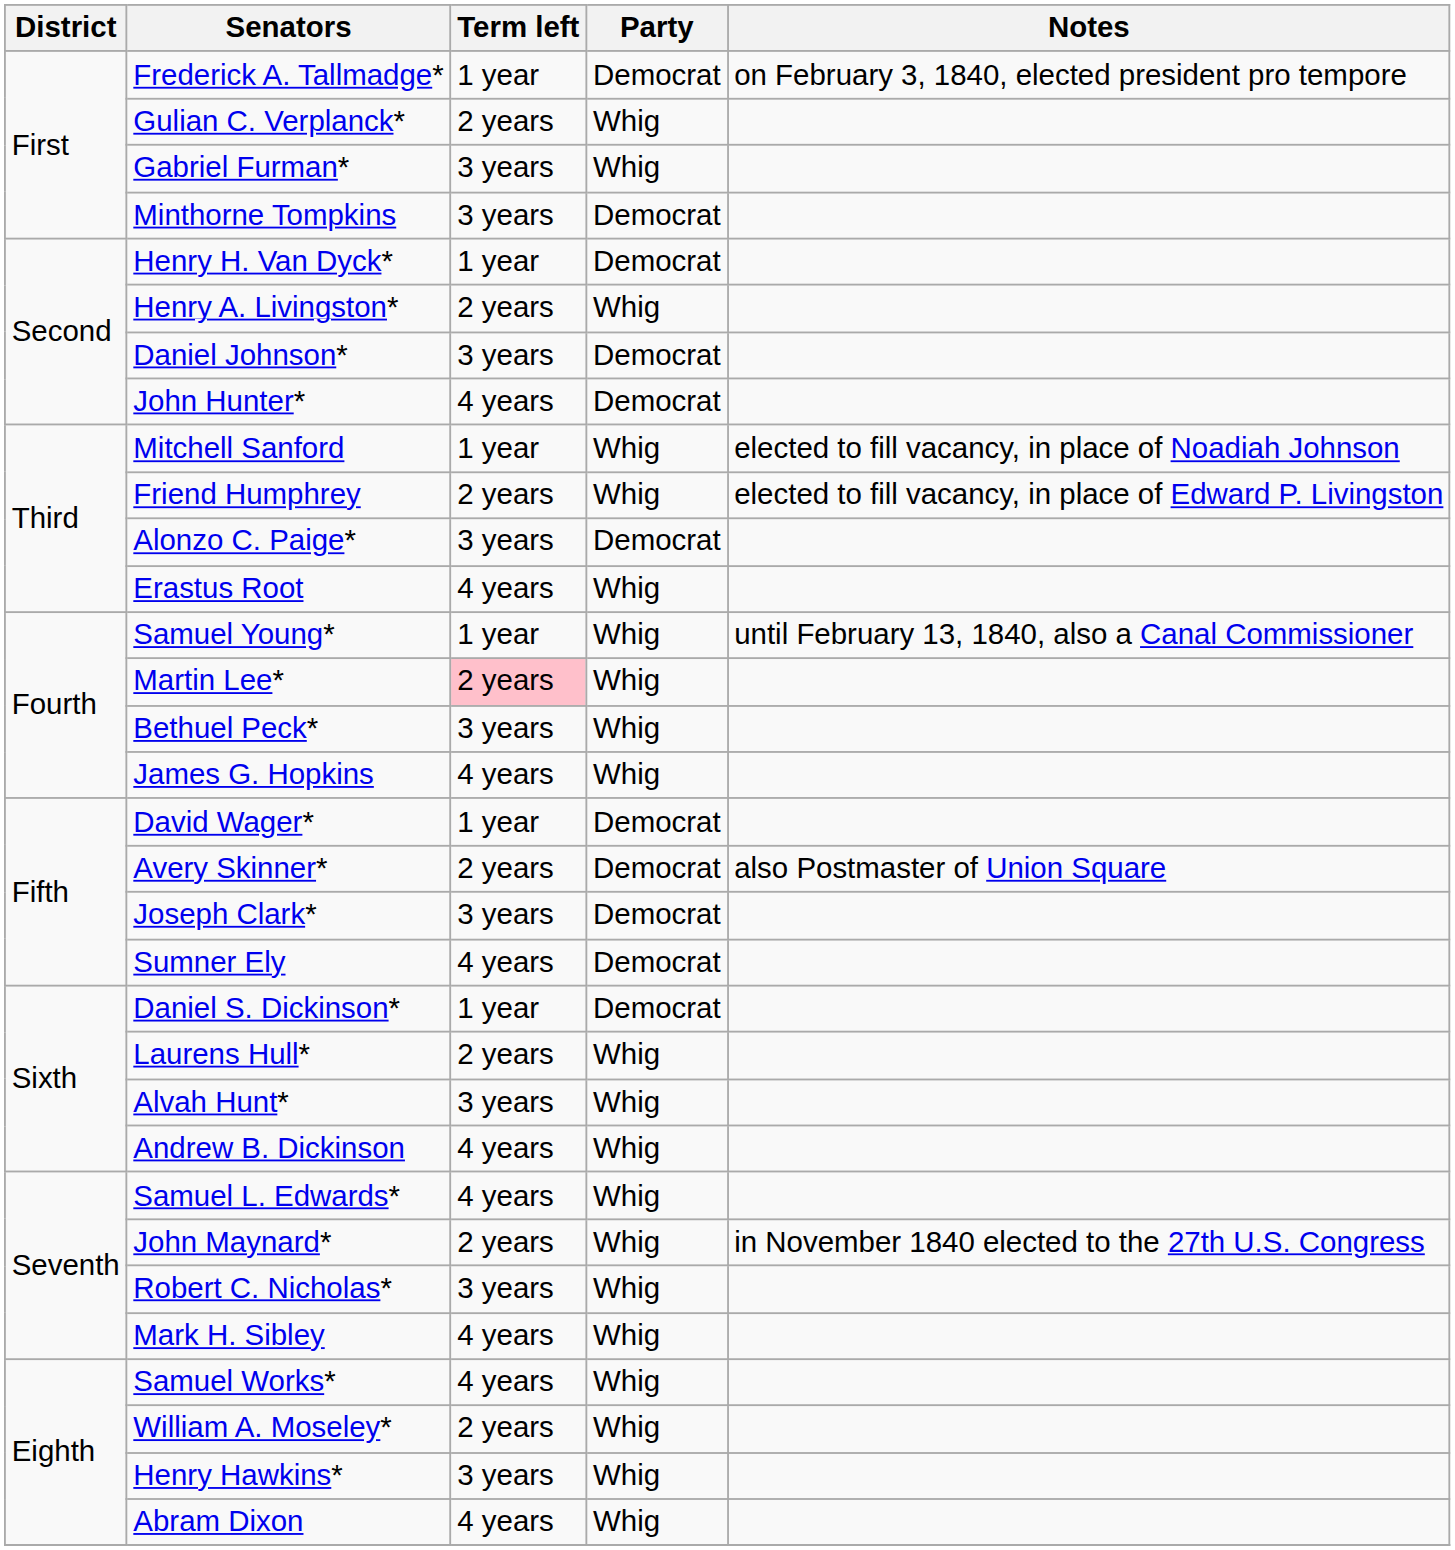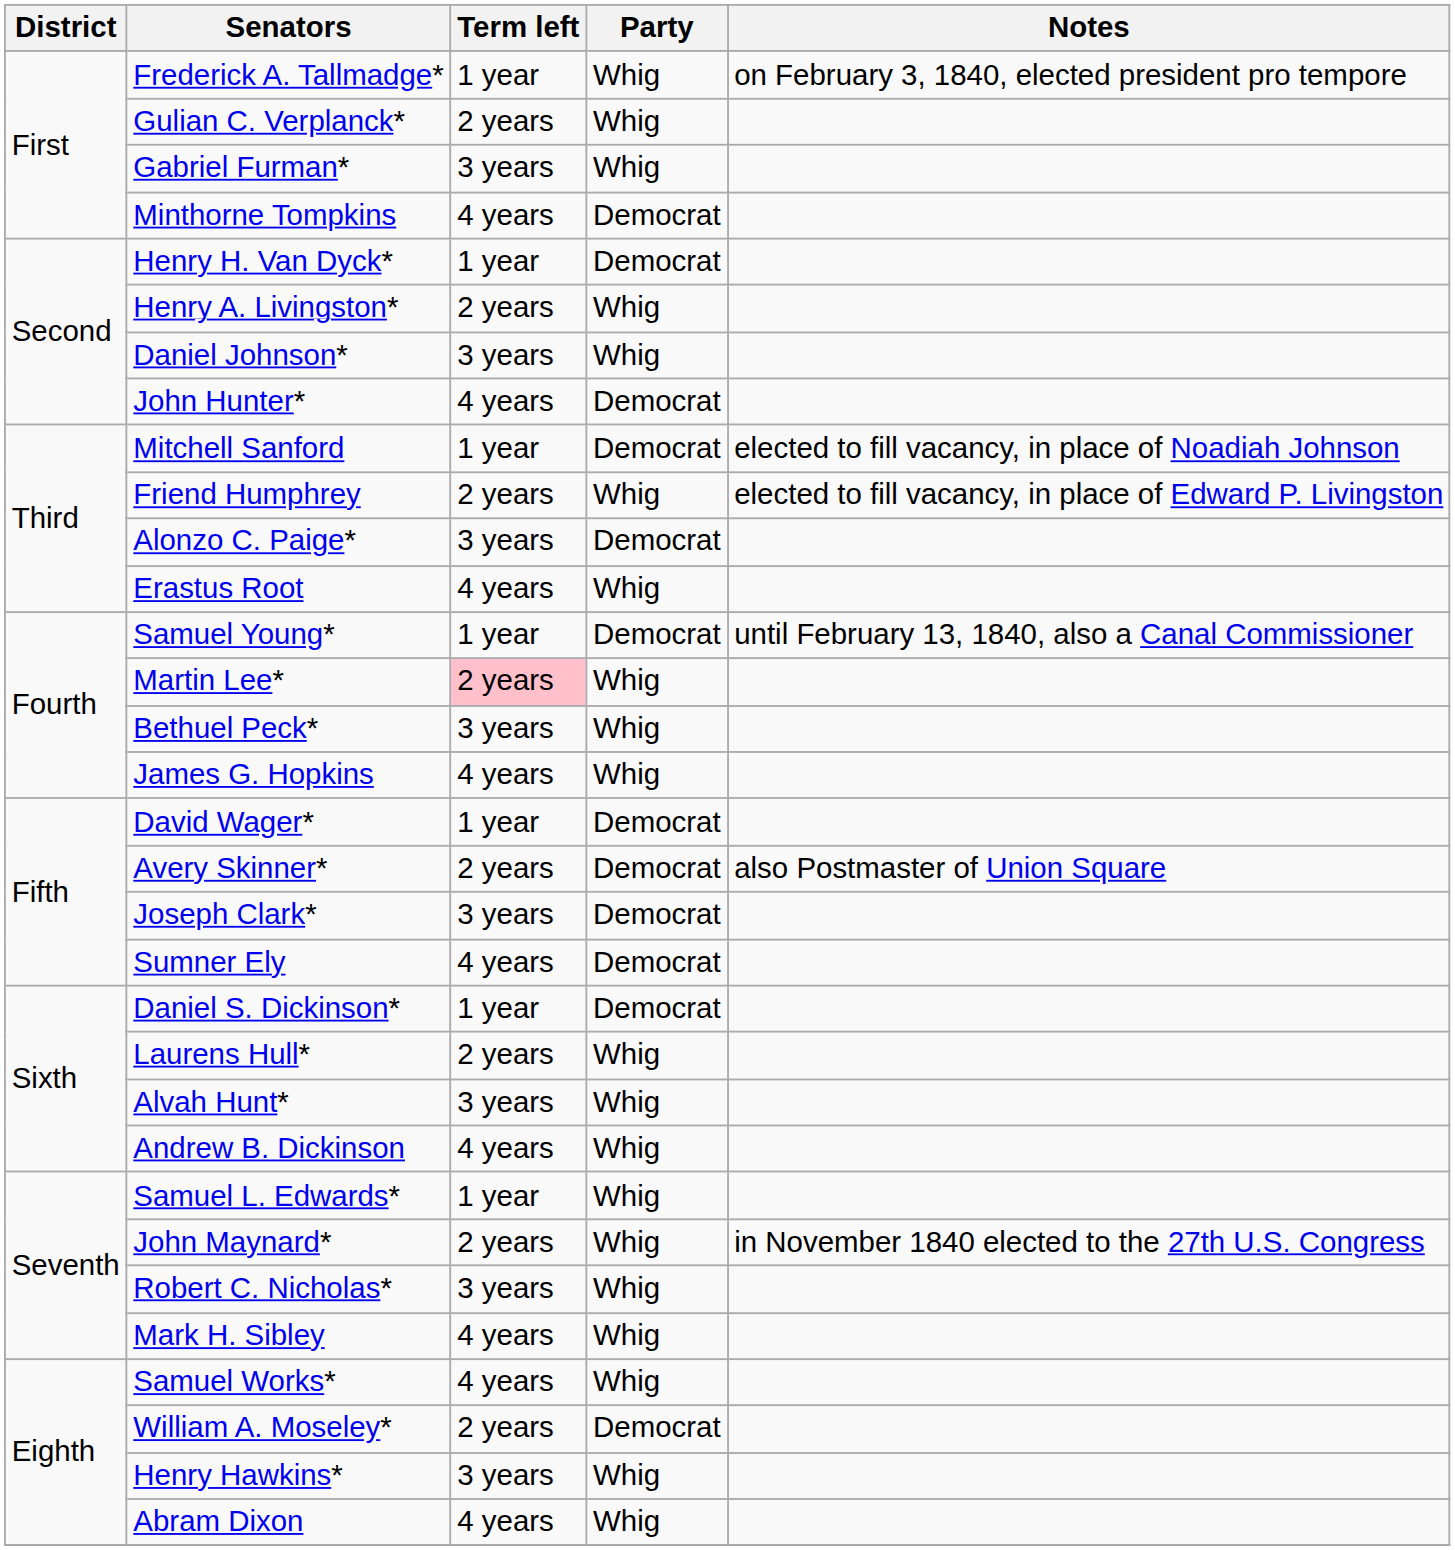 <table class=wikitable>
 <tr>
 <th>District</th>
 <th>Senators</th>
 <th>Term left</th>
 <th>Party</th>
 <th>Notes</th>
 </tr>
 <tr>
 <td rowspan="4">First</td>
 <td><a href='#'>Frederick A. Tallmadge</a>*</td>
 <td>1 year</td>
-<td>Democrat</td>
+<td>Whig</td>
 <td>on February 3, 1840, elected president pro tempore</td>
 </tr>
 <tr>
 <td><a href='#'>Gulian C. Verplanck</a>*</td>
 <td>2 years</td>
 <td>Whig</td>
 <td></td>
 </tr>
 <tr>
 <td><a href='#'>Gabriel Furman</a>*</td>
 <td>3 years</td>
 <td>Whig</td>
 <td></td>
 </tr>
 <tr>
 <td><a href='#'>Minthorne Tompkins</a></td>
-<td>3 years</td>
+<td>4 years</td>
 <td>Democrat</td>
 <td></td>
 </tr>
 <tr>
 <td rowspan="4">Second</td>
 <td><a href='#'>Henry H. Van Dyck</a>*</td>
 <td>1 year</td>
 <td>Democrat</td>
 <td></td>
 </tr>
 <tr>
 <td><a href='#'>Henry A. Livingston</a>*</td>
 <td>2 years</td>
 <td>Whig</td>
 <td></td>
 </tr>
 <tr>
 <td><a href='#'>Daniel Johnson</a>*</td>
 <td>3 years</td>
-<td>Democrat</td>
+<td>Whig</td>
 <td></td>
 </tr>
 <tr>
 <td><a href='#'>John Hunter</a>*</td>
 <td>4 years</td>
 <td>Democrat</td>
 <td></td>
 </tr>
 <tr>
 <td rowspan="4">Third</td>
 <td><a href='#'>Mitchell Sanford</a></td>
 <td>1 year</td>
-<td>Whig</td>
+<td>Democrat</td>
 <td>elected to fill vacancy, in place of <a href='#'>Noadiah Johnson</a></td>
 </tr>
 <tr>
 <td><a href='#'>Friend Humphrey</a></td>
 <td>2 years</td>
 <td>Whig</td>
 <td>elected to fill vacancy, in place of <a href='#'>Edward P. Livingston</a></td>
 </tr>
 <tr>
 <td><a href='#'>Alonzo C. Paige</a>*</td>
 <td>3 years</td>
 <td>Democrat</td>
 <td></td>
 </tr>
 <tr>
 <td><a href='#'>Erastus Root</a></td>
 <td>4 years</td>
 <td>Whig</td>
 <td></td>
 </tr>
 <tr>
 <td rowspan="4">Fourth</td>
 <td><a href='#'>Samuel Young</a>*</td>
 <td>1 year</td>
-<td>Whig</td>
+<td>Democrat</td>
 <td>until February 13, 1840, also a <a href='#'>Canal Commissioner</a></td>
 </tr>
 <tr>
 <td><a href='#'>Martin Lee</a>*</td>
 <td style="background: pink;">2 years</td>
 <td>Whig</td>
 <td></td>
 </tr>
 <tr>
 <td><a href='#'>Bethuel Peck</a>*</td>
 <td>3 years</td>
 <td>Whig</td>
 <td></td>
 </tr>
 <tr>
 <td><a href='#'>James G. Hopkins</a></td>
 <td>4 years</td>
 <td>Whig</td>
 <td></td>
 </tr>
 <tr>
 <td rowspan="4">Fifth</td>
 <td><a href='#'>David Wager</a>*</td>
 <td>1 year</td>
 <td>Democrat</td>
 <td></td>
 </tr>
 <tr>
 <td><a href='#'>Avery Skinner</a>*</td>
 <td>2 years</td>
 <td>Democrat</td>
 <td>also Postmaster of <a href='#'>Union Square</a></td>
 </tr>
 <tr>
 <td><a href='#'>Joseph Clark</a>*</td>
 <td>3 years</td>
 <td>Democrat</td>
 <td></td>
 </tr>
 <tr>
 <td><a href='#'>Sumner Ely</a></td>
 <td>4 years</td>
 <td>Democrat</td>
 <td></td>
 </tr>
 <tr>
 <td rowspan="4">Sixth</td>
 <td><a href='#'>Daniel S. Dickinson</a>*</td>
 <td>1 year</td>
 <td>Democrat</td>
 <td></td>
 </tr>
 <tr>
 <td><a href='#'>Laurens Hull</a>*</td>
 <td>2 years</td>
 <td>Whig</td>
 <td></td>
 </tr>
 <tr>
 <td><a href='#'>Alvah Hunt</a>*</td>
 <td>3 years</td>
 <td>Whig</td>
 <td></td>
 </tr>
 <tr>
 <td><a href='#'>Andrew B. Dickinson</a></td>
 <td>4 years</td>
 <td>Whig</td>
 <td></td>
 </tr>
 <tr>
 <td rowspan="4">Seventh</td>
 <td><a href='#'>Samuel L. Edwards</a>*</td>
-<td>4 years</td>
+<td>1 year</td>
 <td>Whig</td>
 <td></td>
 </tr>
 <tr>
 <td><a href='#'>John Maynard</a>*</td>
 <td>2 years</td>
 <td>Whig</td>
 <td>in November 1840 elected to the <a href='#'>27th U.S. Congress</a></td>
 </tr>
 <tr>
 <td><a href='#'>Robert C. Nicholas</a>*</td>
 <td>3 years</td>
 <td>Whig</td>
 <td></td>
 </tr>
 <tr>
 <td><a href='#'>Mark H. Sibley</a></td>
 <td>4 years</td>
 <td>Whig</td>
 <td></td>
 </tr>
 <tr>
 <td rowspan="4">Eighth</td>
 <td><a href='#'>Samuel Works</a>*</td>
 <td>4 years</td>
 <td>Whig</td>
 <td></td>
 </tr>
 <tr>
 <td><a href='#'>William A. Moseley</a>*</td>
 <td>2 years</td>
-<td>Whig</td>
+<td>Democrat</td>
 <td></td>
 </tr>
 <tr>
 <td><a href='#'>Henry Hawkins</a>*</td>
 <td>3 years</td>
 <td>Whig</td>
 <td></td>
 </tr>
 <tr>
 <td><a href='#'>Abram Dixon</a></td>
 <td>4 years</td>
 <td>Whig</td>
 <td></td>
 </tr>
 <tr>
 </tr>
 </table>
